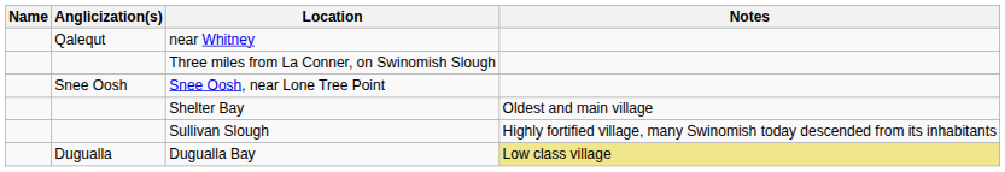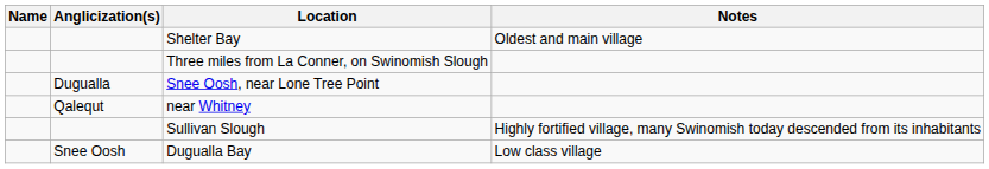 <table class="wikitable mw-collapsible">
 <tr>
 <th>Name</th>
 <th>Anglicization(s)</th>
 <th>Location</th>
 <th>Notes</th>
+</tr>
+<tr>
+<td></td>
+<td></td>
+<td>Shelter Bay</td>
+<td>Oldest and main village</td>
+</tr>
+<tr>
+<td></td>
+<td></td>
+<td>Three miles from La Conner, on Swinomish Slough</td>
+<td></td>
+</tr>
+<tr>
+<td></td>
+<td>Dugualla</td>
+<td><a href='#'>Snee Oosh</a>, near Lone Tree Point</td>
+<td></td>
 </tr>
 <tr>
 <td></td>
 <td>Qalequt</td>
 <td>near <a href='#'>Whitney</a></td>
 <td></td>
 </tr>
 <tr>
 <td></td>
 <td></td>
-<td>Three miles from La Conner, on Swinomish Slough</td>
-<td></td>
-</tr>
-<tr>
-<td></td>
-<td>Snee Oosh</td>
-<td><a href='#'>Snee Oosh</a>, near Lone Tree Point</td>
-<td></td>
-</tr>
-<tr>
-<td></td>
-<td></td>
-<td>Shelter Bay</td>
-<td>Oldest and main village</td>
-</tr>
-<tr>
-<td></td>
-<td></td>
 <td>Sullivan Slough</td>
 <td>Highly fortified village, many Swinomish today descended from its inhabitants</td>
 </tr>
 <tr>
 <td></td>
-<td>Dugualla</td>
+<td>Snee Oosh</td>
 <td>Dugualla Bay</td>
-<td style="background: khaki;">Low class village</td>
+<td>Low class village</td>
 </tr>
 </table>
